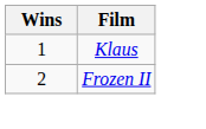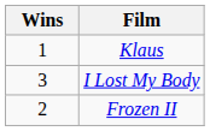 <table class="wikitable" style="text-align: center">
 <tr>
 <th scope="col" width="55">Wins</th>
 <th scope="col" align="center">Film</th>
 </tr>
 <tr>
 <td>1</td>
 <td style="text-align:center"><em><a href='#'>Klaus</a></em></td>
 </tr>
 <tr>
+<td>3</td>
+<td><em><a href='#'>I Lost My Body</a></em></td>
+</tr>
+<tr>
 <td style="text-align:center">2</td>
 <td><em><a href='#'>Frozen II</a></em></td>
 </tr>
 </table>
